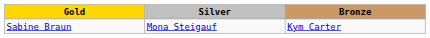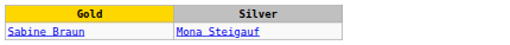 <table class="wikitable" style="text-align:left">
 <tr align="center">
 <td width=200 bgcolor=gold><strong>Gold</strong></td>
 <td width=200 bgcolor=silver><strong>Silver</strong></td>
-<td width=200 bgcolor=CC9966><strong>Bronze</strong></td>
 </tr>
 <tr>
 <td><a href='#'>Sabine Braun</a><br><em></em></td>
 <td><a href='#'>Mona Steigauf</a><br><em></em></td>
-<td><a href='#'>Kym Carter</a><br><em></em></td>
 </tr>
 </table>
